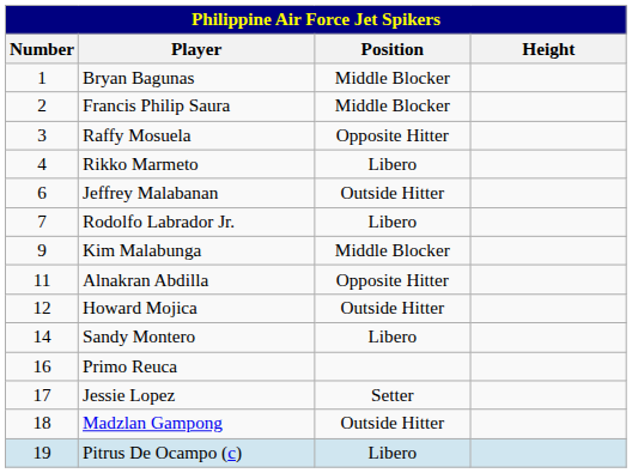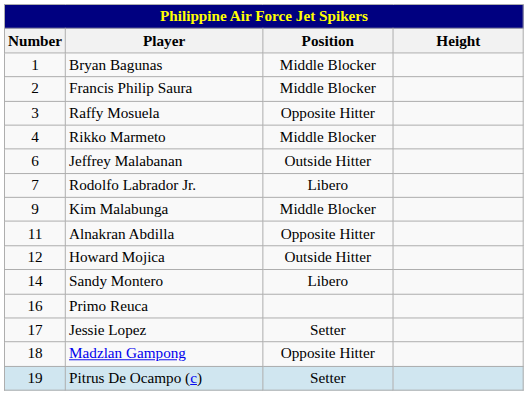 <table class="wikitable sortable" style="text-align:center;">
 <tr>
 <th colspan="5" style= "background: #000080; color: yellow; text-align: center"><strong>Philippine Air Force Jet Spikers</strong></th>
 </tr>
 <tr>
 <th width=3px>Number</th>
 <th width=200px>Player</th>
 <th width=130px>Position</th>
 <th width=130px>Height</th>
 </tr>
 <tr>
 <td>1</td>
 <td style="text-align: left">Bryan Bagunas</td>
 <td>Middle Blocker</td>
 <td></td>
 </tr>
 <tr>
 <td>2</td>
 <td style="text-align: left">Francis Philip Saura</td>
 <td>Middle Blocker</td>
 <td></td>
 </tr>
 <tr>
 <td>3</td>
 <td style="text-align: left">Raffy Mosuela</td>
 <td>Opposite Hitter</td>
 <td></td>
 </tr>
 <tr>
 <td>4</td>
 <td style="text-align: left">Rikko Marmeto</td>
-<td>Libero</td>
+<td>Middle Blocker</td>
 <td></td>
 </tr>
 <tr>
 <td>6</td>
 <td style="text-align: left">Jeffrey Malabanan</td>
 <td>Outside Hitter</td>
 <td></td>
 </tr>
 <tr>
 <td>7</td>
 <td style="text-align: left">Rodolfo Labrador Jr.</td>
 <td>Libero</td>
 <td></td>
 </tr>
 <tr>
 <td>9</td>
 <td style="text-align: left">Kim Malabunga</td>
 <td>Middle Blocker</td>
 <td></td>
 </tr>
 <tr>
 <td>11</td>
 <td style="text-align: left">Alnakran Abdilla</td>
 <td>Opposite Hitter</td>
 <td></td>
 </tr>
 <tr>
 <td>12</td>
 <td style="text-align: left">Howard Mojica</td>
 <td>Outside Hitter</td>
 <td></td>
 </tr>
 <tr>
 <td>14</td>
 <td style="text-align: left">Sandy Montero</td>
 <td>Libero</td>
 <td></td>
 </tr>
 <tr>
 <td>16</td>
 <td style="text-align: left">Primo Reuca</td>
 <td></td>
 <td></td>
 </tr>
 <tr>
 <td>17</td>
 <td style="text-align: left">Jessie Lopez</td>
 <td>Setter</td>
 <td></td>
 </tr>
 <tr>
 <td>18</td>
 <td style="text-align: left"><a href='#'>Madzlan Gampong</a></td>
-<td>Outside Hitter</td>
+<td>Opposite Hitter</td>
 <td></td>
 </tr>
 <tr bgcolor=#D0E6F>
 <td>19</td>
 <td style="text-align: left">Pitrus De Ocampo (<a href='#'>c</a>)</td>
-<td>Libero</td>
+<td>Setter</td>
 <td></td>
 </tr>
 </table>
